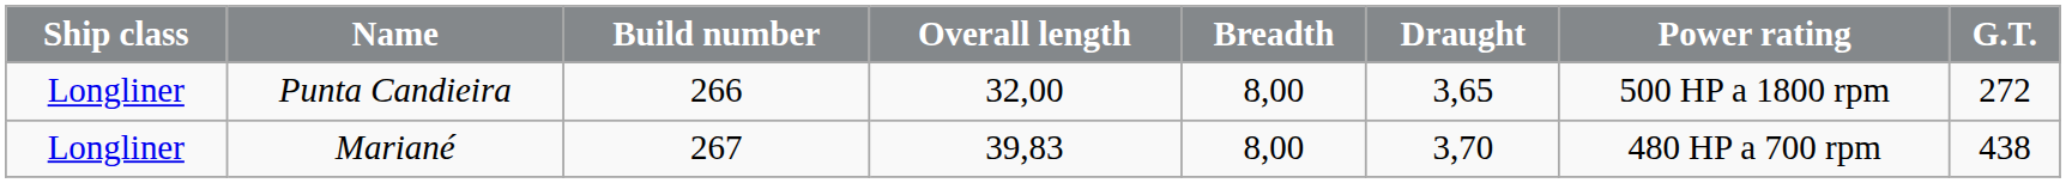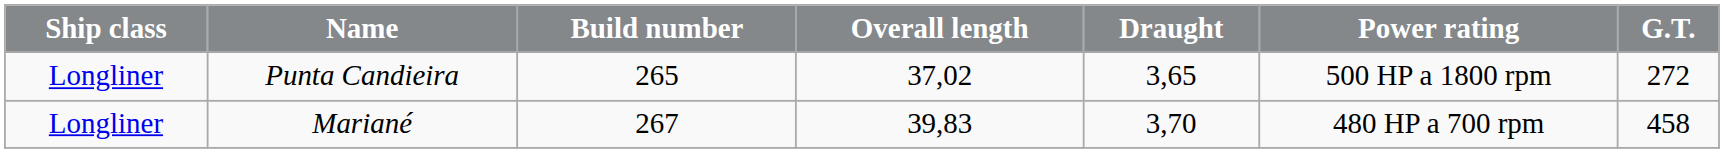 <table class="wikitable" align="center" border="1" style="width:75%; height:80px">
 <tr align="center" style="background:#84888B; color:White">
 <td><strong>Ship class</strong></td>
 <td><strong>Name</strong></td>
 <td><strong>Build number</strong></td>
 <td><strong>Overall length</strong></td>
-<td><strong>Breadth</strong></td>
 <td><strong>Draught</strong></td>
 <td><strong>Power rating</strong></td>
 <td><strong>G.T.</strong></td>
 </tr>
 <tr align="center">
 <td><a href='#'>Longliner</a></td>
 <td><em>Punta Candieira</em></td>
-<td>266</td>
-<td>32,00</td>
-<td>8,00</td>
+<td>265</td>
+<td>37,02</td>
 <td>3,65</td>
 <td>500 HP a 1800 rpm</td>
 <td>272</td>
 </tr>
 <tr align="center">
 <td><a href='#'>Longliner</a></td>
 <td><em>Mariané</em></td>
 <td>267</td>
 <td>39,83</td>
-<td>8,00</td>
 <td>3,70</td>
 <td>480 HP a 700 rpm</td>
-<td>438</td>
+<td>458</td>
 </tr>
 </table>
